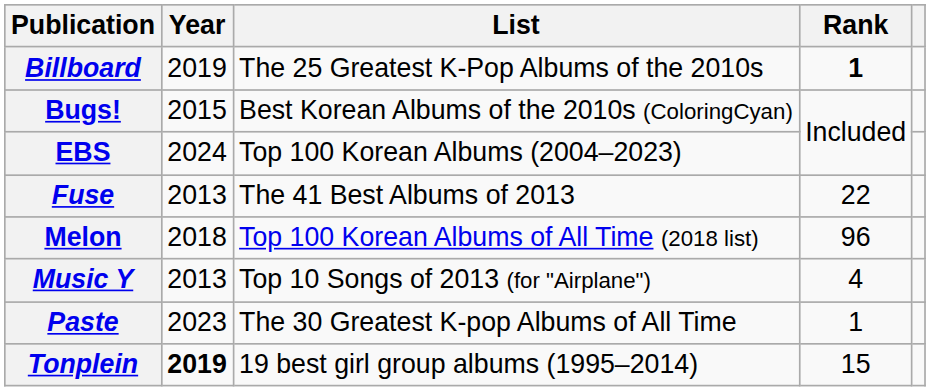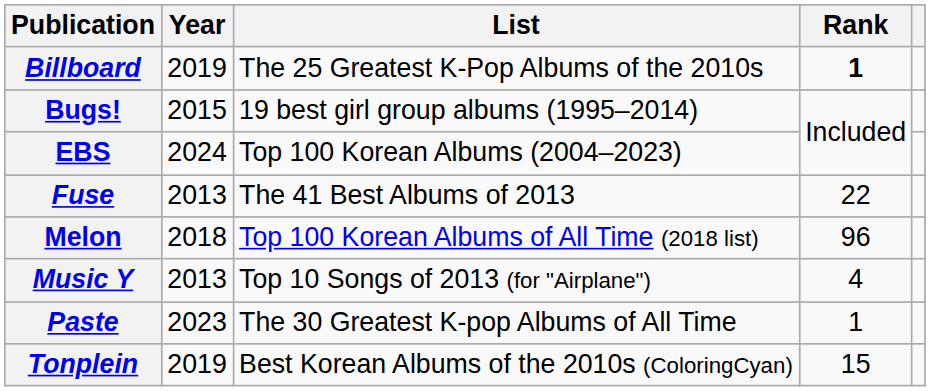 <table class="wikitable plainrowheaders sortable">
 <tr>
 <th>Publication</th>
 <th>Year</th>
 <th>List</th>
 <th>Rank</th>
 <th class="unsortable"></th>
 </tr>
 <tr>
 <th scope="row"><em><a href='#'>Billboard</a></em></th>
 <td style="text-align:center;">2019</td>
 <td>The 25 Greatest K-Pop Albums of the 2010s</td>
 <td align="center"><strong>1</strong></td>
 <td align="center"></td>
 </tr>
 <tr>
 <th scope="row"><a href='#'>Bugs!</a></th>
 <td style="text-align:center;">2015</td>
-<td>Best Korean Albums of the 2010s <small>(ColoringCyan)</small></td>
+<td>19 best girl group albums (1995–2014)</td>
 <td rowspan="2" style="text-align:center;">Included</td>
 <td style="text-align:center;"></td>
 </tr>
 <tr>
 <th scope="row"><a href='#'>EBS</a></th>
 <td style="text-align:center;">2024</td>
 <td>Top 100 Korean Albums (2004–2023)</td>
 <td style="text-align:center;"></td>
 </tr>
 <tr>
 <th scope="row"><em><a href='#'>Fuse</a></em></th>
 <td style="text-align:center;">2013</td>
 <td>The 41 Best Albums of 2013</td>
 <td align="center">22</td>
 <td align="center"></td>
 </tr>
 <tr>
 <th scope="row"><a href='#'>Melon</a></th>
 <td style="text-align:center;">2018</td>
 <td><a href='#'>Top 100 Korean Albums of All Time</a> <small>(2018 list)</small></td>
 <td align="center">96</td>
 <td align="center"></td>
 </tr>
 <tr>
 <th scope="row"><em><a href='#'>Music Y</a></em></th>
 <td style="text-align:center;">2013</td>
 <td>Top 10 Songs of 2013 <small>(for "Airplane")</small></td>
 <td align="center">4</td>
 <td align="center"></td>
 </tr>
 <tr>
 <th scope="row"><em><a href='#'>Paste</a></em></th>
 <td style="text-align:center;">2023</td>
 <td>The 30 Greatest K-pop Albums of All Time</td>
 <td style="text-align:center;">1</td>
 <td style="text-align:center;"></td>
 </tr>
 <tr>
 <th scope="row"><em><a href='#'>Tonplein</a></em></th>
-<td style="text-align:center;"><strong>2019</strong></td>
-<td>19 best girl group albums (1995–2014)</td>
+<td style="text-align:center;">2019</td>
+<td>Best Korean Albums of the 2010s <small>(ColoringCyan)</small></td>
 <td style="text-align:center;">15</td>
 <td style="text-align:center;"></td>
 </tr>
 </table>
